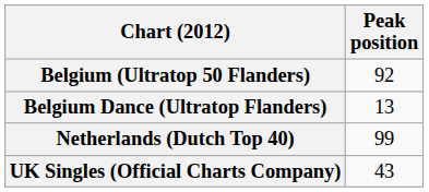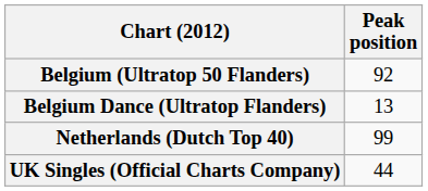 <table class="wikitable plainrowheaders sortable">
 <tr>
 <th scope="col">Chart (2012)</th>
 <th scope="col">Peak<br>position</th>
 </tr>
 <tr>
 <th scope="row">Belgium (Ultratop 50 Flanders)</th>
 <td align="center">92</td>
 </tr>
 <tr>
 <th scope="row">Belgium Dance (Ultratop Flanders)</th>
 <td align="center">13</td>
 </tr>
 <tr>
 <th scope="row">Netherlands (Dutch Top 40)</th>
 <td align="center">99</td>
 </tr>
 <tr>
 <th scope="row">UK Singles (Official Charts Company)</th>
-<td align="center">43</td>
+<td align="center">44</td>
 </tr>
 </table>
